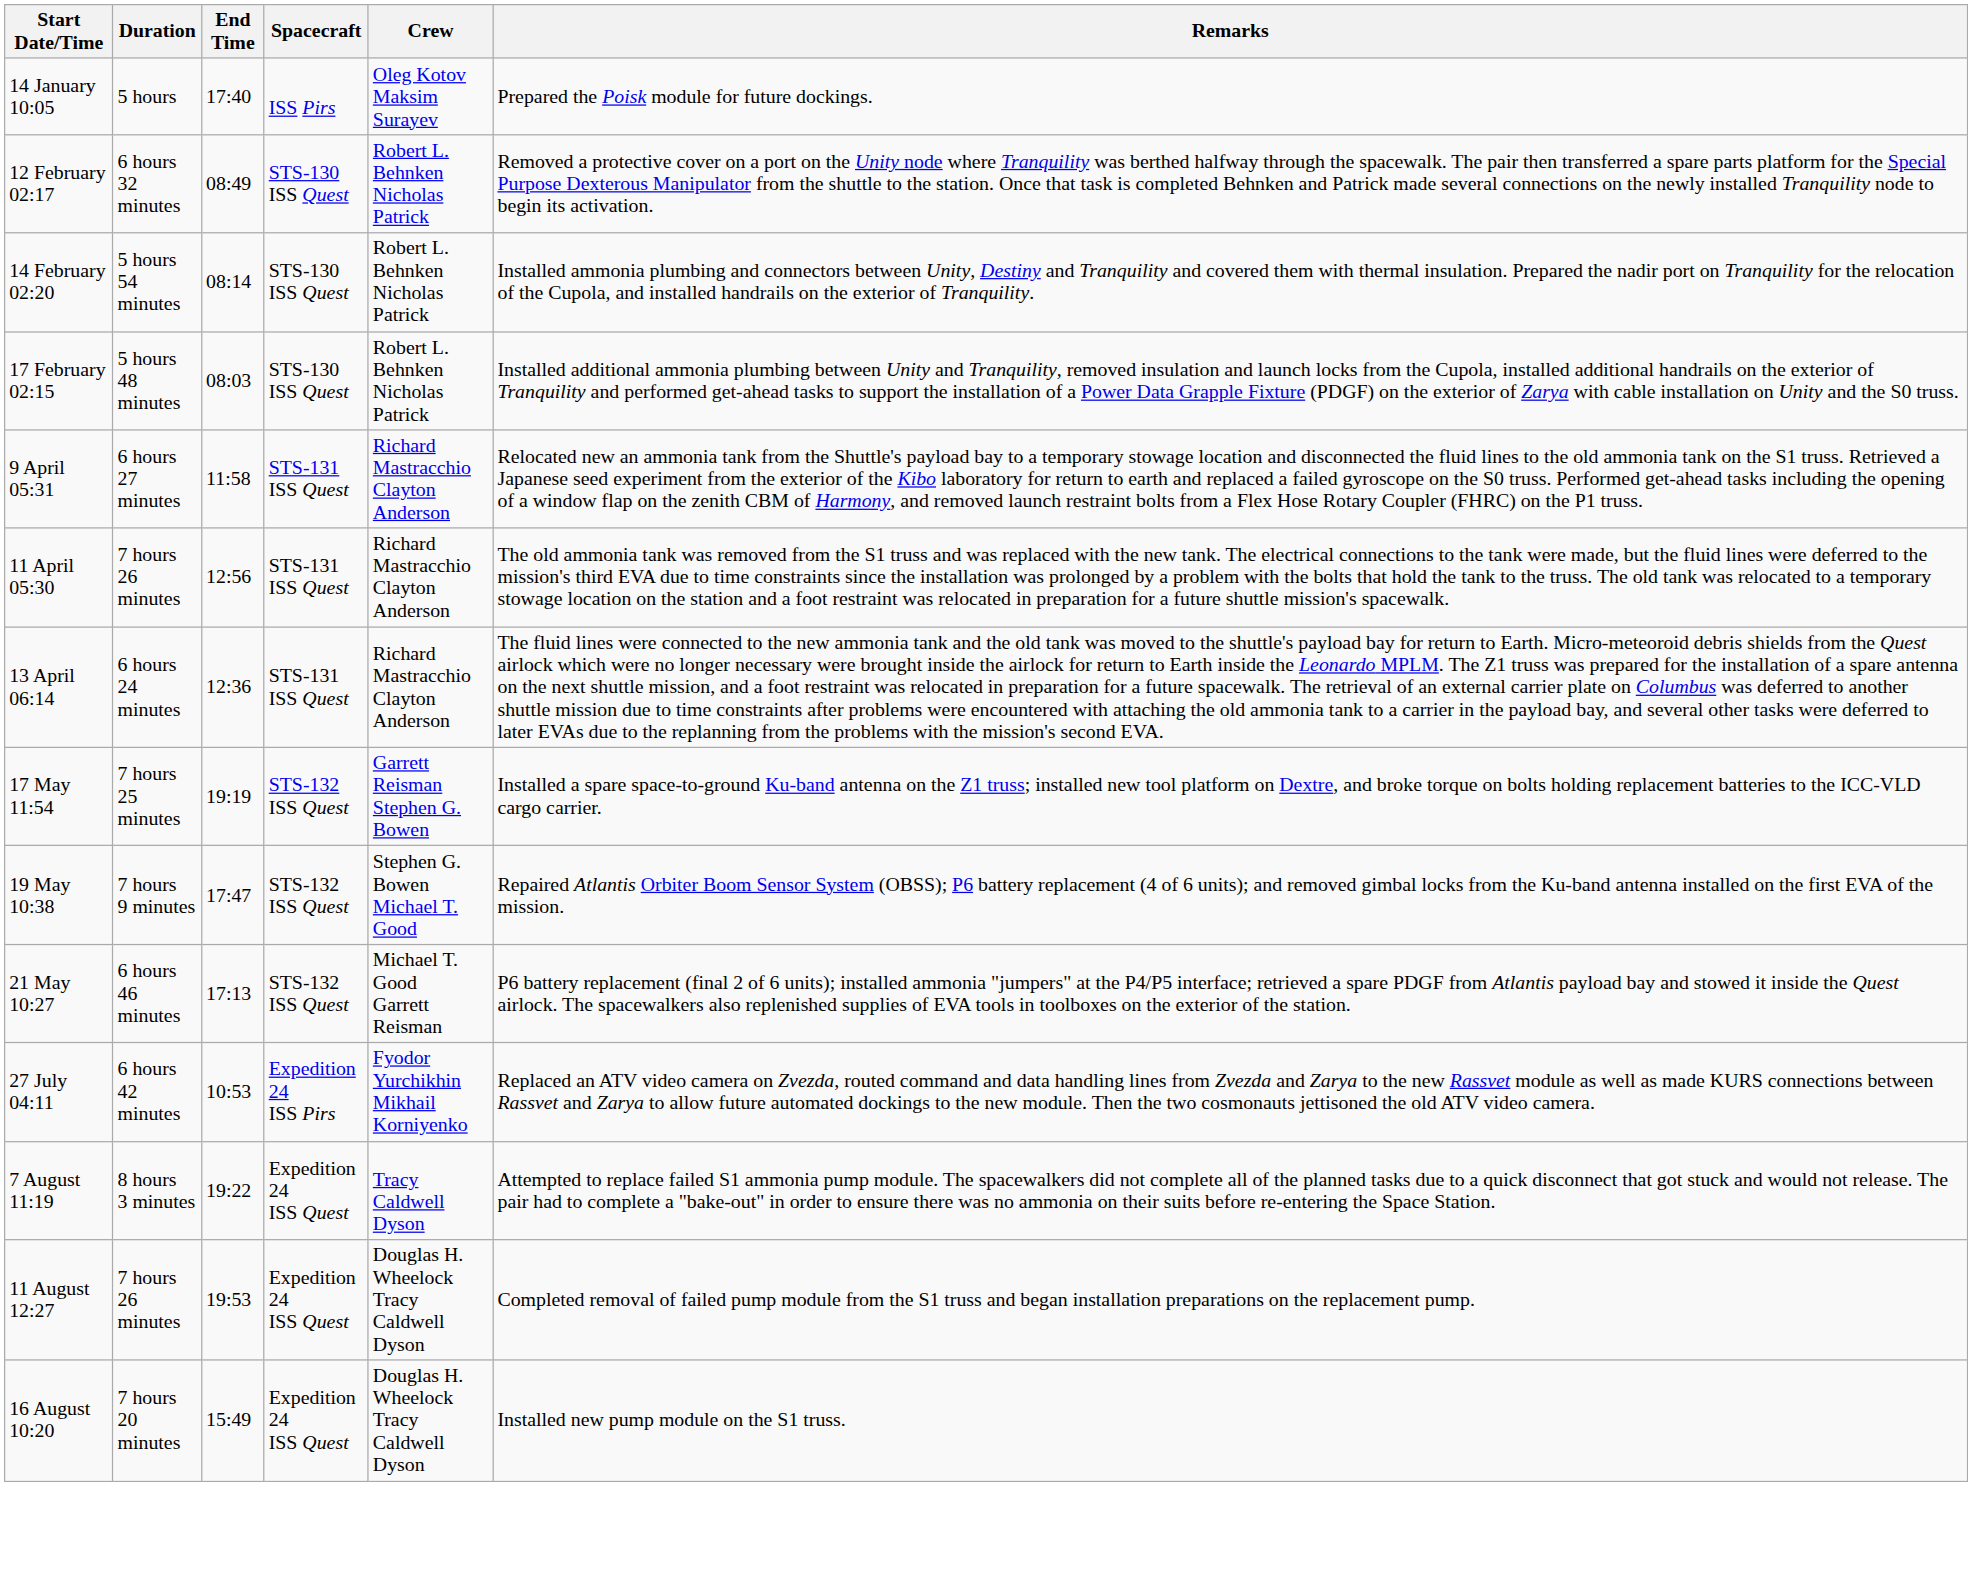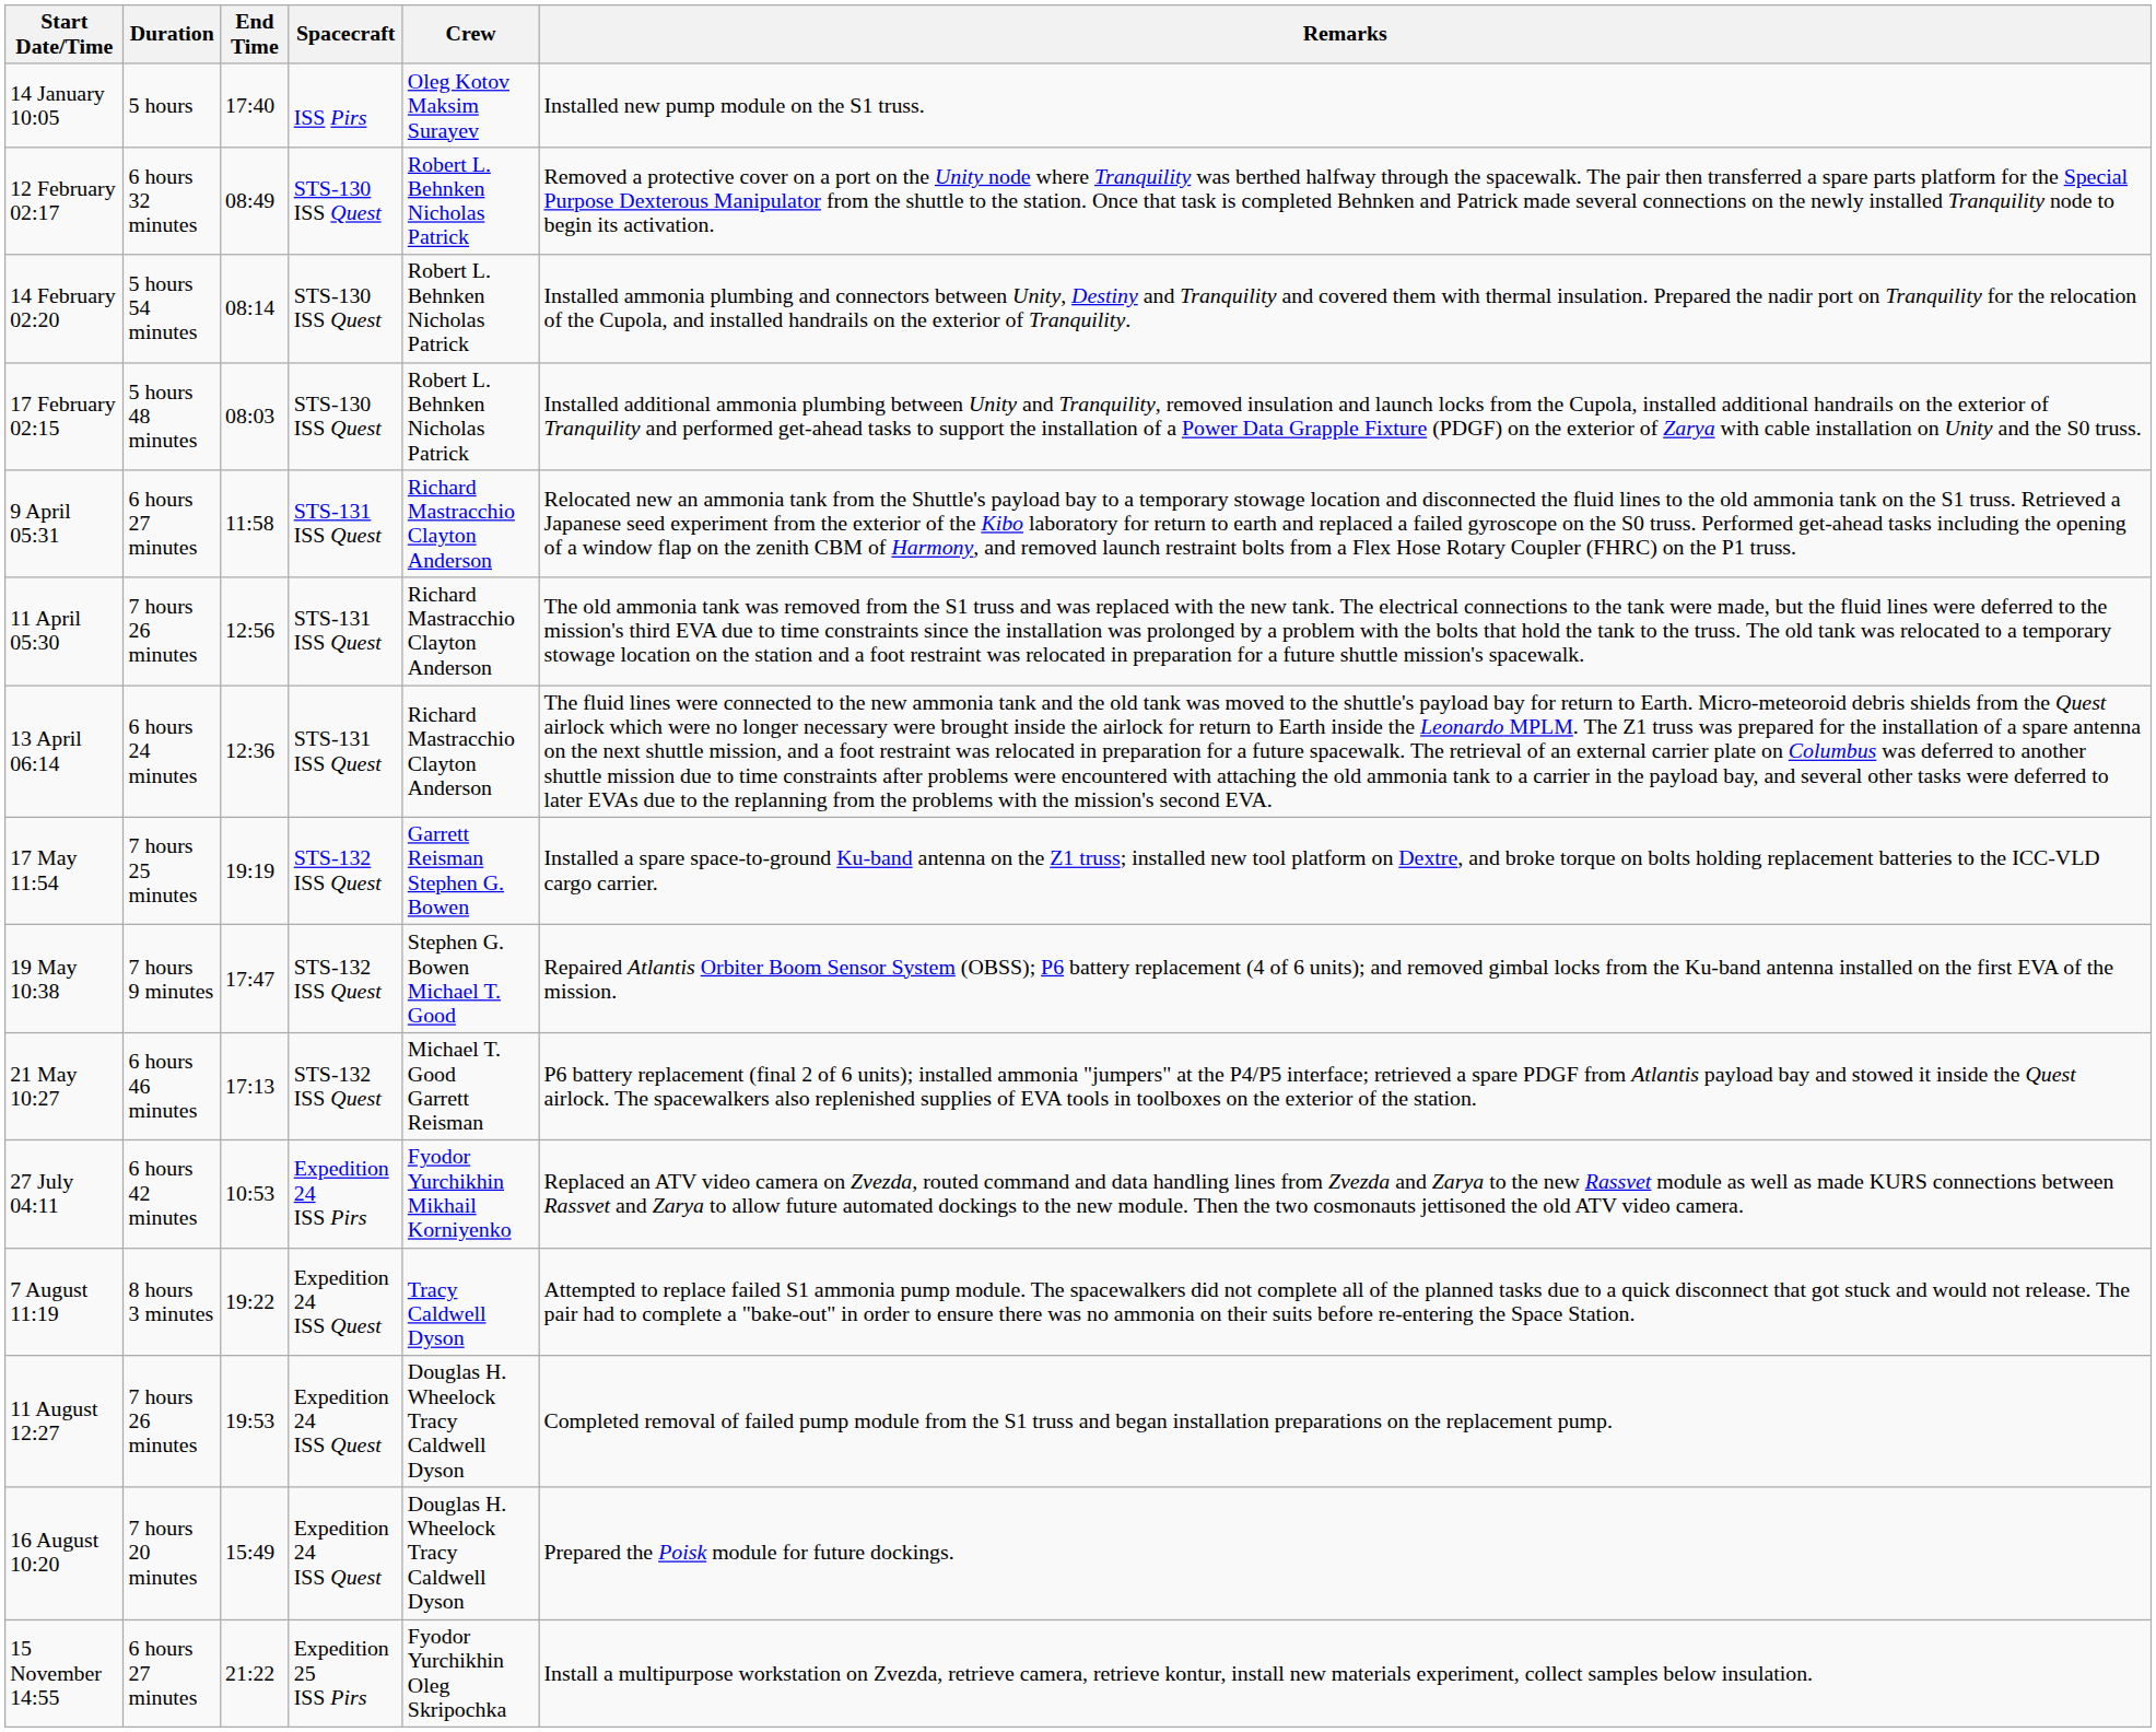 <table class="wikitable" style="width:100%;">
 <tr>
 <th>Start Date/Time</th>
 <th>Duration</th>
 <th>End Time</th>
 <th>Spacecraft</th>
 <th>Crew</th>
 <th>Remarks</th>
 </tr>
 <tr>
 <td>14 January<br>10:05</td>
 <td>5 hours<br></td>
 <td>17:40</td>
 <td><br><a href='#'>ISS</a> <em><a href='#'>Pirs</a></em></td>
 <td> <a href='#'>Oleg Kotov</a><br> <a href='#'>Maksim Surayev</a></td>
-<td>Prepared the <a href='#'><em>Poisk</em></a> module for future dockings.</td>
+<td>Installed new pump module on the S1 truss.</td>
 </tr>
 <tr>
 <td>12 February<br>02:17</td>
 <td>6 hours<br>32 minutes</td>
 <td>08:49</td>
 <td><a href='#'>STS-130</a><br>ISS <em><a href='#'>Quest</a></em></td>
 <td> <a href='#'>Robert L. Behnken</a><br> <a href='#'>Nicholas Patrick</a></td>
 <td>Removed a protective cover on a port on the <a href='#'><em>Unity</em> node</a> where <a href='#'><em>Tranquility</em></a> was berthed halfway through the spacewalk. The pair then transferred a spare parts platform for the <a href='#'>Special Purpose Dexterous Manipulator</a> from the shuttle to the station. Once that task is completed Behnken and Patrick made several connections on the newly installed <em>Tranquility</em> node to begin its activation.</td>
 </tr>
 <tr>
 <td>14 February<br>02:20</td>
 <td>5 hours<br>54 minutes</td>
 <td>08:14</td>
 <td>STS-130<br>ISS <em>Quest</em></td>
 <td>Robert L. Behnken<br>Nicholas Patrick</td>
 <td>Installed ammonia plumbing and connectors between <em>Unity</em>, <a href='#'><em>Destiny</em></a> and <em>Tranquility</em> and covered them with thermal insulation. Prepared the nadir port on <em>Tranquility</em> for the relocation of the Cupola, and installed handrails on the exterior of <em>Tranquility</em>.</td>
 </tr>
 <tr>
 <td>17 February<br>02:15</td>
 <td>5 hours<br>48 minutes</td>
 <td>08:03</td>
 <td>STS-130<br>ISS <em>Quest</em></td>
 <td>Robert L. Behnken<br>Nicholas Patrick</td>
 <td>Installed additional ammonia plumbing between <em>Unity</em> and <em>Tranquility</em>, removed insulation and launch locks from the Cupola, installed additional handrails on the exterior of <em>Tranquility</em> and performed get-ahead tasks to support the installation of a <a href='#'>Power Data Grapple Fixture</a> (PDGF) on the exterior of <em><a href='#'>Zarya</a></em> with cable installation on <em>Unity</em> and the S0 truss.</td>
 </tr>
 <tr>
 <td>9 April<br>05:31</td>
 <td>6 hours<br>27 minutes</td>
 <td>11:58</td>
 <td><a href='#'>STS-131</a><br>ISS <em>Quest</em></td>
 <td> <a href='#'>Richard Mastracchio</a><br> <a href='#'>Clayton Anderson</a></td>
 <td>Relocated new an ammonia tank from the Shuttle's payload bay to a temporary stowage location and disconnected the fluid lines to the old ammonia tank on the S1 truss. Retrieved a Japanese seed experiment from the exterior of the <a href='#'><em>Kibo</em></a> laboratory for return to earth and replaced a failed gyroscope on the S0 truss. Performed get-ahead tasks including the opening of a window flap on the zenith CBM of <a href='#'><em>Harmony</em></a>, and removed launch restraint bolts from a Flex Hose Rotary Coupler (FHRC) on the P1 truss.</td>
 </tr>
 <tr>
 <td>11 April<br>05:30</td>
 <td>7 hours<br>26 minutes</td>
 <td>12:56</td>
 <td>STS-131<br>ISS <em>Quest</em></td>
 <td>Richard Mastracchio<br>Clayton Anderson</td>
 <td>The old ammonia tank was removed from the S1 truss and was replaced with the new tank. The electrical connections to the tank were made, but the fluid lines were deferred to the mission's third EVA due to time constraints since the installation was prolonged by a problem with the bolts that hold the tank to the truss. The old tank was relocated to a temporary stowage location on the station and a foot restraint was relocated in preparation for a future shuttle mission's spacewalk.</td>
 </tr>
 <tr>
 <td>13 April<br>06:14</td>
 <td>6 hours<br>24 minutes</td>
 <td>12:36</td>
 <td>STS-131<br>ISS <em>Quest</em></td>
 <td>Richard Mastracchio<br>Clayton Anderson</td>
 <td>The fluid lines were connected to the new ammonia tank and the old tank was moved to the shuttle's payload bay for return to Earth. Micro-meteoroid debris shields from the <em>Quest</em> airlock which were no longer necessary were brought inside the airlock for return to Earth inside the <a href='#'><em>Leonardo</em> MPLM</a>. The Z1 truss was prepared for the installation of a spare antenna on the next shuttle mission, and a foot restraint was relocated in preparation for a future spacewalk. The retrieval of an external carrier plate on <a href='#'><em>Columbus</em></a> was deferred to another shuttle mission due to time constraints after problems were encountered with attaching the old ammonia tank to a carrier in the payload bay, and several other tasks were deferred to later EVAs due to the replanning from the problems with the mission's second EVA.</td>
 </tr>
 <tr>
 <td>17 May<br>11:54</td>
 <td>7 hours<br>25 minutes</td>
 <td>19:19</td>
 <td><a href='#'>STS-132</a><br>ISS <em>Quest</em></td>
 <td> <a href='#'>Garrett Reisman</a><br> <a href='#'>Stephen G. Bowen</a></td>
 <td>Installed a spare space-to-ground <a href='#'>Ku-band</a> antenna on the <a href='#'>Z1 truss</a>; installed new tool platform on <a href='#'>Dextre</a>, and broke torque on bolts holding replacement batteries to the ICC-VLD cargo carrier.</td>
 </tr>
 <tr>
 <td>19 May<br>10:38</td>
 <td>7 hours<br>9 minutes</td>
 <td>17:47</td>
 <td>STS-132<br>ISS <em>Quest</em></td>
 <td>Stephen G. Bowen<br> <a href='#'>Michael T. Good</a></td>
 <td>Repaired <em>Atlantis</em> <a href='#'>Orbiter Boom Sensor System</a> (OBSS); <a href='#'>P6</a> battery replacement (4 of 6 units); and removed gimbal locks from the Ku-band antenna installed on the first EVA of the mission.</td>
 </tr>
 <tr>
 <td>21 May<br>10:27</td>
 <td>6 hours<br>46 minutes</td>
 <td>17:13</td>
 <td>STS-132<br>ISS <em>Quest</em></td>
 <td>Michael T. Good<br>Garrett Reisman</td>
 <td>P6 battery replacement (final 2 of 6 units); installed ammonia "jumpers" at the P4/P5 interface; retrieved a spare PDGF from <em>Atlantis</em> payload bay and stowed it inside the <em>Quest</em> airlock. The spacewalkers also replenished supplies of EVA tools in toolboxes on the exterior of the station.</td>
 </tr>
 <tr>
 <td>27 July<br>04:11</td>
 <td>6 hours<br>42 minutes</td>
 <td>10:53</td>
 <td><a href='#'>Expedition 24</a><br>ISS <em>Pirs</em></td>
 <td> <a href='#'>Fyodor Yurchikhin</a><br> <a href='#'>Mikhail Korniyenko</a></td>
 <td>Replaced an ATV video camera on <em>Zvezda</em>, routed command and data handling lines from <em>Zvezda</em> and <em>Zarya</em> to the new <a href='#'><em>Rassvet</em></a> module as well as made KURS connections between <em>Rassvet</em> and <em>Zarya</em> to allow future automated dockings to the new module. Then the two cosmonauts jettisoned the old ATV video camera.</td>
 </tr>
 <tr>
 <td>7 August<br>11:19</td>
 <td>8 hours<br>3 minutes</td>
 <td>19:22</td>
 <td>Expedition 24<br>ISS <em>Quest</em></td>
 <td><br> <a href='#'>Tracy Caldwell Dyson</a></td>
 <td>Attempted to replace failed S1 ammonia pump module. The spacewalkers did not complete all of the planned tasks due to a quick disconnect that got stuck and would not release. The pair had to complete a "bake-out" in order to ensure there was no ammonia on their suits before re-entering the Space Station.</td>
 </tr>
 <tr>
 <td>11 August<br>12:27</td>
 <td>7 hours<br>26 minutes</td>
 <td>19:53</td>
 <td>Expedition 24<br>ISS <em>Quest</em></td>
 <td>Douglas H. Wheelock<br>Tracy Caldwell Dyson</td>
 <td>Completed removal of failed pump module from the S1 truss and began installation preparations on the replacement pump.</td>
 </tr>
 <tr>
 <td>16 August<br>10:20</td>
 <td>7 hours<br>20 minutes</td>
 <td>15:49</td>
 <td>Expedition 24<br>ISS <em>Quest</em></td>
 <td>Douglas H. Wheelock<br>Tracy Caldwell Dyson</td>
-<td>Installed new pump module on the S1 truss.</td>
+<td>Prepared the <a href='#'><em>Poisk</em></a> module for future dockings.</td>
+</tr>
+<tr>
+<td>15 November<br>14:55</td>
+<td>6 hours<br>27 minutes</td>
+<td>21:22</td>
+<td>Expedition 25<br>ISS <em>Pirs</em></td>
+<td>Fyodor Yurchikhin<br>Oleg Skripochka</td>
+<td>Install a multipurpose workstation on Zvezda, retrieve camera, retrieve kontur, install new materials experiment, collect samples below insulation.</td>
 </tr>
 </table>
